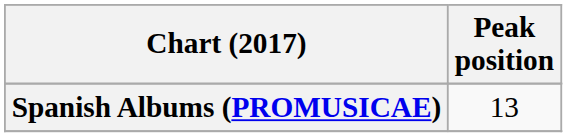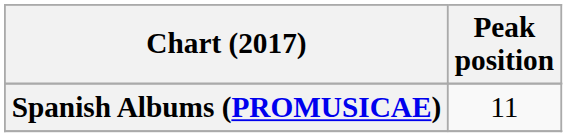 <table class="wikitable sortable plainrowheaders" style="text-align:center">
 <tr>
 <th scope="col">Chart (2017)</th>
 <th scope="col">Peak<br> position</th>
 </tr>
 <tr>
 </tr>
 <tr>
 </tr>
 <tr>
 </tr>
 <tr>
 </tr>
 <tr>
 </tr>
 <tr>
 </tr>
 <tr>
 </tr>
 <tr>
 </tr>
 <tr>
 </tr>
 <tr>
 </tr>
 <tr>
 </tr>
 <tr>
 </tr>
 <tr>
 </tr>
 <tr>
 </tr>
 <tr>
 <th scope="row">Spanish Albums (<a href='#'>PROMUSICAE</a>)</th>
-<td>13</td>
+<td>11</td>
 </tr>
 <tr>
 </tr>
 <tr>
 </tr>
 <tr>
 </tr>
 <tr>
 </tr>
 <tr>
 </tr>
 </table>
